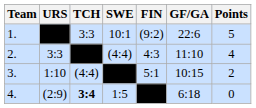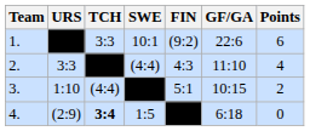 <table class="wikitable" bgcolor="#EFEFFF" width="50%">
 <tr bgcolor="#BCD2EE">
 <th>Team</th>
 <th>URS</th>
 <th>TCH</th>
 <th>SWE</th>
 <th>FIN</th>
 <th>GF/GA</th>
 <th>Points</th>
 </tr>
 <tr bgcolor="#CAE1FF" align="center">
 <td align="left">1. </td>
 <td style="background:#000000;"></td>
 <td>3:3</td>
 <td>10:1</td>
 <td>(9:2)</td>
 <td>22:6</td>
-<td>5</td>
+<td>6</td>
 </tr>
 <tr bgcolor="#CAE1FF" align="center">
 <td align="left">2. </td>
 <td>3:3</td>
 <td style="background:#000000;"></td>
 <td>(4:4)</td>
 <td>4:3</td>
 <td>11:10</td>
 <td>4</td>
 </tr>
 <tr bgcolor="#CAE1FF" align="center">
 <td align="left">3. </td>
 <td>1:10</td>
 <td>(4:4)</td>
 <td style="background:#000000;"></td>
 <td>5:1</td>
 <td>10:15</td>
 <td>2</td>
 </tr>
 <tr bgcolor="#CAE1FF" align="center">
 <td align="left">4. </td>
 <td>(2:9)</td>
 <td><strong>3:4</strong></td>
 <td>1:5</td>
 <td style="background:#000000;"></td>
 <td>6:18</td>
 <td>0</td>
 </tr>
 </table>
